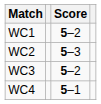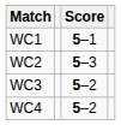 <table class="wikitable" style="font-size: 100%; margin: 1em auto 1em auto;">
 <tr>
 <th>Match</th>
 <th></th>
 <th>Score</th>
 <th></th>
 </tr>
 <tr>
 <td>WC1</td>
 <td><strong></strong></td>
-<td align="center"><strong>5</strong>–2</td>
+<td align="center"><strong>5</strong>–1</td>
 <td></td>
 </tr>
 <tr>
 <td>WC2</td>
 <td><strong></strong></td>
 <td align="center"><strong>5</strong>–3</td>
 <td></td>
 </tr>
 <tr>
 <td>WC3</td>
 <td><strong></strong></td>
 <td align="center"><strong>5</strong>–2</td>
 <td></td>
 </tr>
 <tr>
 <td>WC4</td>
 <td><strong></strong></td>
-<td align="center"><strong>5</strong>–1</td>
+<td align="center"><strong>5</strong>–2</td>
 <td></td>
 </tr>
 </table>
